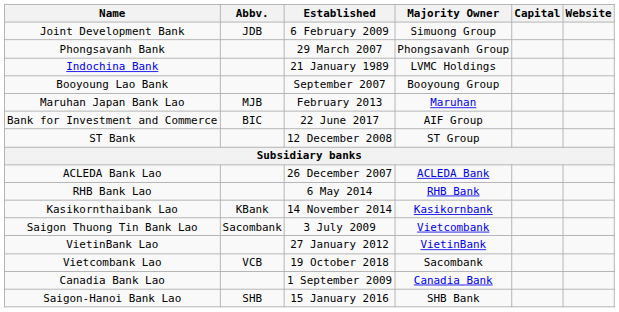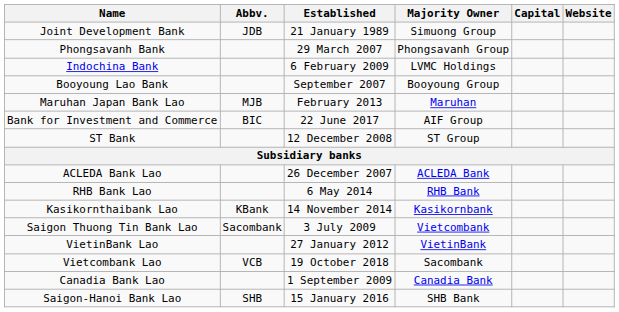 <table class="wikitable sortable" style="text-align:center">
 <tr>
 <th>Name</th>
 <th>Abbv.</th>
 <th>Established</th>
 <th>Majority Owner</th>
 <th>Capital</th>
 <th>Website</th>
 </tr>
 <tr>
 <td>Joint Development Bank</td>
 <td>JDB</td>
-<td>6 February 2009</td>
+<td>21 January 1989</td>
 <td>Simuong Group</td>
 <td></td>
 <td></td>
 </tr>
 <tr>
 <td>Phongsavanh Bank</td>
 <td></td>
 <td>29 March 2007</td>
 <td>Phongsavanh Group</td>
 <td></td>
 <td></td>
 </tr>
 <tr>
 <td><a href='#'>Indochina Bank</a></td>
 <td></td>
-<td>21 January 1989</td>
+<td>6 February 2009</td>
 <td>LVMC Holdings</td>
 <td></td>
 <td></td>
 </tr>
 <tr>
 <td>Booyoung Lao Bank</td>
 <td></td>
 <td>September 2007</td>
 <td>Booyoung Group</td>
 <td></td>
 <td></td>
 </tr>
 <tr>
 <td>Maruhan Japan Bank Lao</td>
 <td>MJB</td>
 <td>February 2013</td>
 <td><a href='#'>Maruhan</a></td>
 <td></td>
 <td></td>
 </tr>
 <tr>
 <td>Bank for Investment and Commerce</td>
 <td>BIC</td>
 <td>22 June 2017</td>
 <td>AIF Group</td>
 <td></td>
 <td></td>
 </tr>
 <tr>
 <td>ST Bank</td>
 <td></td>
 <td>12 December 2008</td>
 <td>ST Group</td>
 <td></td>
 <td></td>
 </tr>
 <tr>
 <th colspan=6>Subsidiary banks</th>
 </tr>
 <tr>
 <td>ACLEDA Bank Lao</td>
 <td></td>
 <td>26 December 2007</td>
 <td><a href='#'>ACLEDA Bank</a></td>
 <td></td>
 <td></td>
 </tr>
 <tr>
 <td>RHB Bank Lao</td>
 <td></td>
 <td>6 May 2014</td>
 <td><a href='#'>RHB Bank</a></td>
 <td></td>
 <td></td>
 </tr>
 <tr>
 <td>Kasikornthaibank Lao</td>
 <td>KBank</td>
 <td>14 November 2014</td>
 <td><a href='#'>Kasikornbank</a></td>
 <td></td>
 <td></td>
 </tr>
 <tr>
 <td>Saigon Thuong Tin Bank Lao</td>
 <td>Sacombank</td>
 <td>3 July 2009</td>
 <td><a href='#'>Vietcombank</a></td>
 <td></td>
 <td></td>
 </tr>
 <tr>
 <td>VietinBank Lao</td>
 <td></td>
 <td>27 January 2012</td>
 <td><a href='#'>VietinBank</a></td>
 <td></td>
 <td></td>
 </tr>
 <tr>
 <td>Vietcombank Lao</td>
 <td>VCB</td>
 <td>19 October 2018</td>
 <td>Sacombank</td>
 <td></td>
 <td></td>
 </tr>
 <tr>
 <td>Canadia Bank Lao</td>
 <td></td>
 <td>1 September 2009</td>
 <td><a href='#'>Canadia Bank</a></td>
 <td></td>
 <td></td>
 </tr>
 <tr>
 <td>Saigon-Hanoi Bank Lao</td>
 <td>SHB</td>
 <td>15 January 2016</td>
 <td>SHB Bank</td>
 <td></td>
 <td></td>
 </tr>
 </table>
